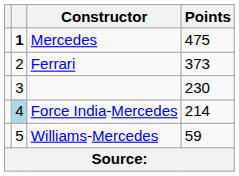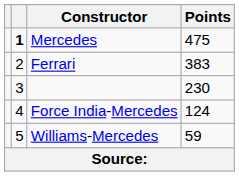 <table class="wikitable" style="font-size: 85%;">
 <tr>
 <th></th>
 <th></th>
 <th>Constructor</th>
 <th>Points</th>
 </tr>
 <tr>
 <td align="left"></td>
 <td align="center"><strong>1</strong></td>
 <td> <a href='#'>Mercedes</a></td>
 <td align="left">475</td>
 </tr>
 <tr>
 <td align="left"></td>
 <td align="center">2</td>
 <td> <a href='#'>Ferrari</a></td>
-<td align="left">373</td>
+<td align="left">383</td>
 </tr>
 <tr>
 <td align="left"></td>
 <td align="center">3</td>
 <td> </td>
 <td align="left">230</td>
 </tr>
 <tr>
 <td align="left"></td>
-<td align="center" style="background: lightblue;">4</td>
+<td align="center">4</td>
 <td> <a href='#'>Force India</a>-<a href='#'>Mercedes</a></td>
-<td align="left">214</td>
+<td align="left">124</td>
 </tr>
 <tr>
 <td align="left"></td>
 <td align="center">5</td>
 <td> <a href='#'>Williams</a>-<a href='#'>Mercedes</a></td>
 <td align="left">59</td>
 </tr>
 <tr>
 <th colspan=4>Source: </th>
 </tr>
 </table>
